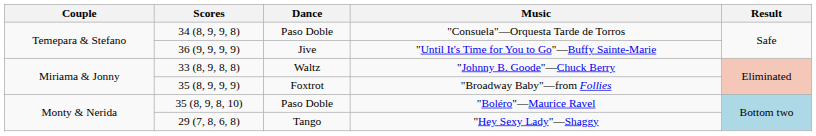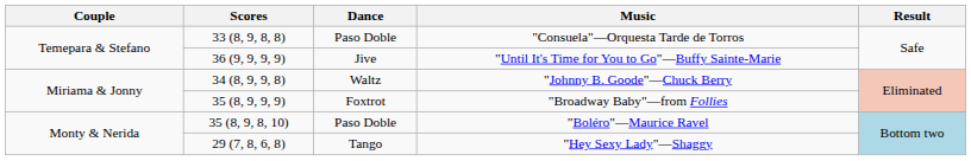 <table class="wikitable sortable" style="text-align:center; width: 90%">
 <tr>
 <th scope="col">Couple</th>
 <th scope="col">Scores</th>
 <th scope="col" class="unsortable">Dance</th>
 <th scope="col" class="unsortable">Music</th>
 <th scope="col" class="unsortable">Result</th>
 </tr>
 <tr>
 <td rowspan=2>Temepara & Stefano</td>
-<td>34 (8, 9, 9, 8)</td>
+<td>33 (8, 9, 8, 8)</td>
 <td>Paso Doble</td>
 <td>"Consuela"—Orquesta Tarde de Torros</td>
 <td rowspan=2>Safe</td>
 </tr>
 <tr>
 <td>36 (9, 9, 9, 9)</td>
 <td>Jive</td>
 <td>"<a href='#'>Until It's Time for You to Go</a>"—<a href='#'>Buffy Sainte-Marie</a></td>
 </tr>
 <tr>
 <td rowspan=2>Miriama & Jonny</td>
-<td>33 (8, 9, 8, 8)</td>
+<td>34 (8, 9, 9, 8)</td>
 <td>Waltz</td>
 <td>"<a href='#'>Johnny B. Goode</a>"—<a href='#'>Chuck Berry</a></td>
 <td rowspan=2 bgcolor=f4c7b8>Eliminated</td>
 </tr>
 <tr>
 <td>35 (8, 9, 9, 9)</td>
 <td>Foxtrot</td>
 <td>"Broadway Baby"—from <em><a href='#'>Follies</a></em></td>
 </tr>
 <tr>
 <td rowspan=2>Monty & Nerida</td>
 <td>35 (8, 9, 8, 10)</td>
 <td>Paso Doble</td>
 <td>"<a href='#'>Boléro</a>"—<a href='#'>Maurice Ravel</a></td>
 <td rowspan=2 bgcolor=lightblue>Bottom two</td>
 </tr>
 <tr>
 <td>29 (7, 8, 6, 8)</td>
 <td>Tango</td>
 <td>"<a href='#'>Hey Sexy Lady</a>"—<a href='#'>Shaggy</a></td>
 </tr>
 </table>
